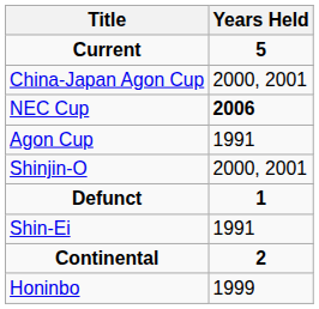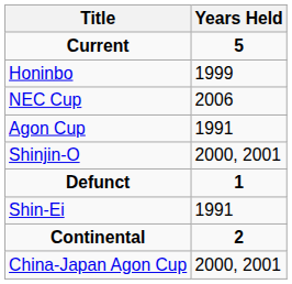 <table class="wikitable">
 <tr>
 <th>Title</th>
 <th>Years Held</th>
 </tr>
 <tr>
 <td align="center"><strong>Current</strong></td>
 <td align="center"><strong>5</strong></td>
 </tr>
 <tr>
-<td>  <a href='#'>China-Japan Agon Cup</a></td>
-<td>2000, 2001</td>
+<td> <a href='#'>Honinbo</a></td>
+<td>1999</td>
 </tr>
 <tr>
 <td> <a href='#'>NEC Cup</a></td>
-<td><strong>2006</strong></td>
+<td>2006</td>
 </tr>
 <tr>
 <td> <a href='#'>Agon Cup</a></td>
 <td>1991</td>
 </tr>
 <tr>
 <td> <a href='#'>Shinjin-O</a></td>
 <td>2000, 2001</td>
 </tr>
 <tr>
 <td align="center"><strong>Defunct</strong></td>
 <td align="center"><strong>1</strong></td>
 </tr>
 <tr>
 <td> <a href='#'>Shin-Ei</a></td>
 <td>1991</td>
 </tr>
 <tr>
 <td align="center"><strong>Continental</strong></td>
 <td align="center"><strong>2</strong></td>
 </tr>
 <tr>
-<td> <a href='#'>Honinbo</a></td>
-<td>1999</td>
+<td>  <a href='#'>China-Japan Agon Cup</a></td>
+<td>2000, 2001</td>
 </tr>
 </table>
